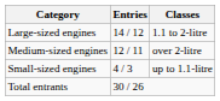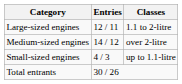 <table class="wikitable" style="font-size: 95%;">
 <tr>
 <th>Category</th>
 <th>Entries</th>
 <th>Classes</th>
 </tr>
 <tr>
 <td>Large-sized engines</td>
-<td>14 / 12</td>
+<td>12 / 11</td>
 <td>1.1 to 2-litre</td>
 </tr>
 <tr>
 <td>Medium-sized engines</td>
-<td>12 / 11</td>
+<td>14 / 12</td>
 <td>over 2-litre</td>
 </tr>
 <tr>
 <td>Small-sized engines</td>
 <td>4 / 3</td>
 <td>up to 1.1-litre</td>
 </tr>
 <tr>
 <td>Total entrants</td>
 <td colspan=2>30 / 26</td>
 </tr>
 </table>
